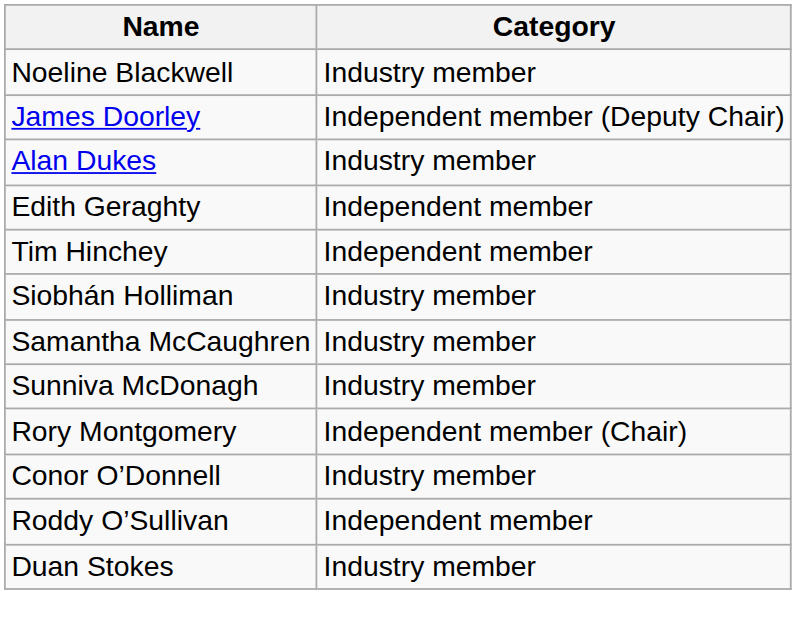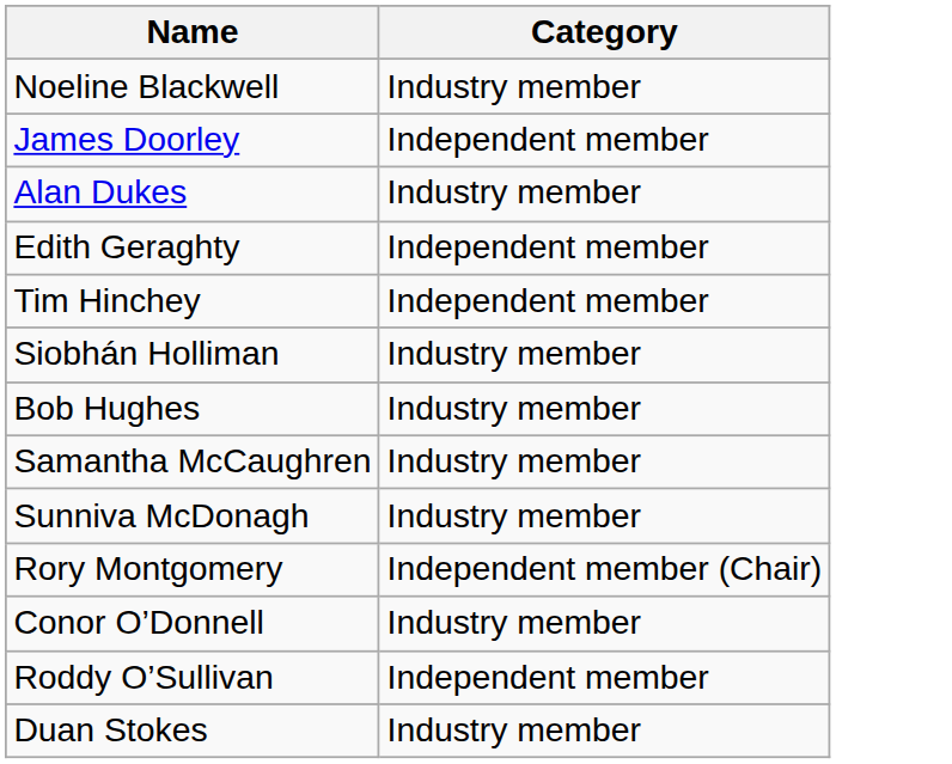 <table class="wikitable">
 <tr>
 <th>Name</th>
 <th>Category</th>
 </tr>
 <tr>
 <td>Noeline Blackwell</td>
 <td>Industry member</td>
 </tr>
 <tr>
 <td><a href='#'>James Doorley</a></td>
-<td>Independent member (Deputy Chair)</td>
+<td>Independent member</td>
 </tr>
 <tr>
 <td><a href='#'>Alan Dukes</a></td>
 <td>Industry member</td>
 </tr>
 <tr>
 <td>Edith Geraghty</td>
 <td>Independent member</td>
 </tr>
 <tr>
 <td>Tim Hinchey</td>
 <td>Independent member</td>
 </tr>
 <tr>
 <td>Siobhán Holliman</td>
+<td>Industry member</td>
+</tr>
+<tr>
+<td>Bob Hughes</td>
 <td>Industry member</td>
 </tr>
 <tr>
 <td>Samantha McCaughren</td>
 <td>Industry member</td>
 </tr>
 <tr>
 <td>Sunniva McDonagh</td>
 <td>Industry member</td>
 </tr>
 <tr>
 <td>Rory Montgomery</td>
 <td>Independent member (Chair)</td>
 </tr>
 <tr>
 <td>Conor O’Donnell</td>
 <td>Industry member</td>
 </tr>
 <tr>
 <td>Roddy O’Sullivan</td>
 <td>Independent member</td>
 </tr>
 <tr>
 <td>Duan Stokes</td>
 <td>Industry member</td>
 </tr>
 </table>
